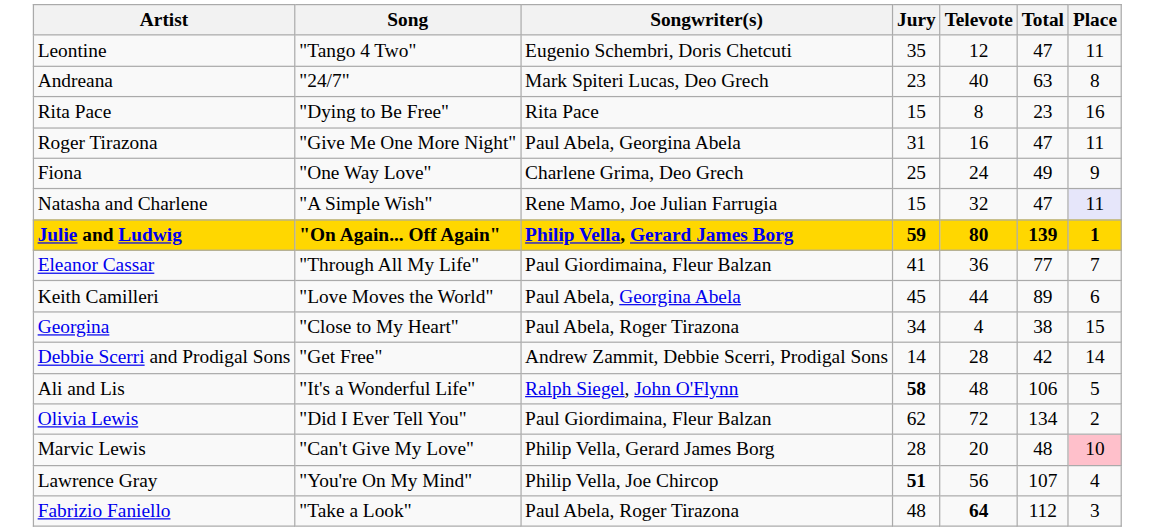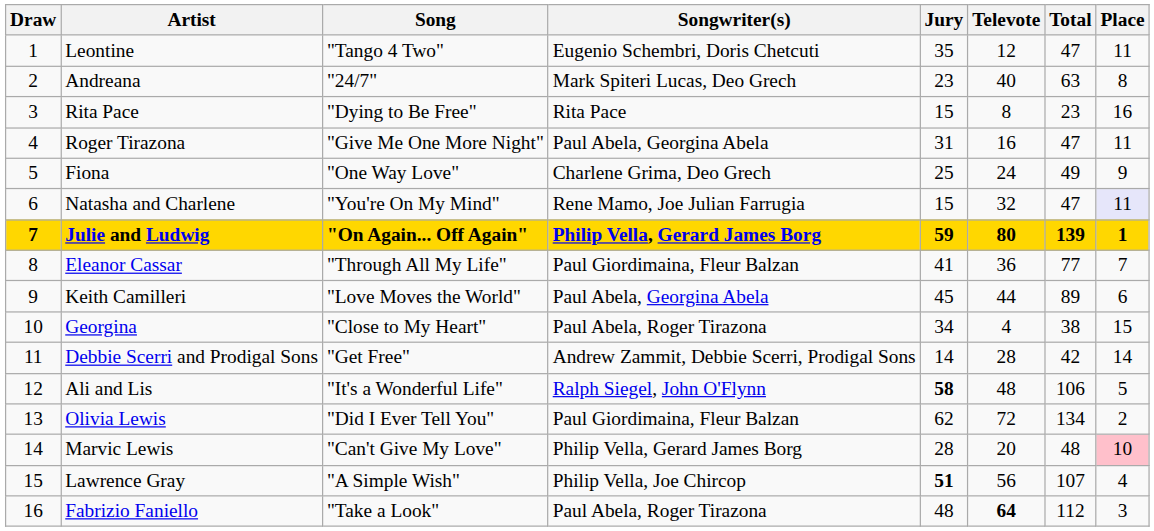 <table class="sortable wikitable" style="margin: 1em auto 1em auto; text-align:center">
 <tr>
+<th>Draw</th>
 <th>Artist</th>
 <th>Song</th>
 <th>Songwriter(s)</th>
 <th>Jury</th>
 <th>Televote</th>
 <th>Total</th>
 <th>Place</th>
 </tr>
 <tr>
+<td>1</td>
 <td align="left">Leontine</td>
 <td align="left">"Tango 4 Two"</td>
 <td align="left">Eugenio Schembri, Doris Chetcuti</td>
 <td>35</td>
 <td>12</td>
 <td>47</td>
 <td>11</td>
 </tr>
 <tr>
+<td>2</td>
 <td align="left">Andreana</td>
 <td align="left">"24/7"</td>
 <td align="left">Mark Spiteri Lucas, Deo Grech</td>
 <td>23</td>
 <td>40</td>
 <td>63</td>
 <td>8</td>
 </tr>
 <tr>
+<td>3</td>
 <td align="left">Rita Pace</td>
 <td align="left">"Dying to Be Free"</td>
 <td align="left">Rita Pace</td>
 <td>15</td>
 <td>8</td>
 <td>23</td>
 <td>16</td>
 </tr>
 <tr>
+<td>4</td>
 <td align="left">Roger Tirazona</td>
 <td align="left">"Give Me One More Night"</td>
 <td align="left">Paul Abela, Georgina Abela</td>
 <td>31</td>
 <td>16</td>
 <td>47</td>
 <td>11</td>
 </tr>
 <tr>
+<td>5</td>
 <td align="left">Fiona</td>
 <td align="left">"One Way Love"</td>
 <td align="left">Charlene Grima, Deo Grech</td>
 <td>25</td>
 <td>24</td>
 <td>49</td>
 <td>9</td>
 </tr>
 <tr>
+<td>6</td>
 <td align="left">Natasha and Charlene</td>
-<td align="left">"A Simple Wish"</td>
+<td align="left">"You're On My Mind"</td>
 <td align="left">Rene Mamo, Joe Julian Farrugia</td>
 <td>15</td>
 <td>32</td>
 <td>47</td>
 <td style="background: lavender;">11</td>
 </tr>
 <tr style="font-weight:bold; background:gold;">
+<td>7</td>
 <td align="left"><a href='#'>Julie</a> and <a href='#'>Ludwig</a></td>
 <td align="left">"On Again... Off Again"</td>
 <td align="left"><a href='#'>Philip Vella</a>, <a href='#'>Gerard James Borg</a></td>
 <td>59</td>
 <td>80</td>
 <td>139</td>
 <td>1</td>
 </tr>
 <tr>
+<td>8</td>
 <td align="left"><a href='#'>Eleanor Cassar</a></td>
 <td align="left">"Through All My Life"</td>
 <td align="left">Paul Giordimaina, Fleur Balzan</td>
 <td>41</td>
 <td>36</td>
 <td>77</td>
 <td>7</td>
 </tr>
 <tr>
+<td>9</td>
 <td align="left">Keith Camilleri</td>
 <td align="left">"Love Moves the World"</td>
 <td align="left">Paul Abela, <a href='#'>Georgina Abela</a></td>
 <td>45</td>
 <td>44</td>
 <td>89</td>
 <td>6</td>
 </tr>
 <tr>
+<td>10</td>
 <td align="left"><a href='#'>Georgina</a></td>
 <td align="left">"Close to My Heart"</td>
 <td align="left">Paul Abela, Roger Tirazona</td>
 <td>34</td>
 <td>4</td>
 <td>38</td>
 <td>15</td>
 </tr>
 <tr>
+<td>11</td>
 <td align="left"><a href='#'>Debbie Scerri</a> and Prodigal Sons</td>
 <td align="left">"Get Free"</td>
 <td align="left">Andrew Zammit, Debbie Scerri, Prodigal Sons</td>
 <td>14</td>
 <td>28</td>
 <td>42</td>
 <td>14</td>
 </tr>
 <tr>
+<td>12</td>
 <td align="left">Ali and Lis</td>
 <td align="left">"It's a Wonderful Life"</td>
 <td align="left"><a href='#'>Ralph Siegel</a>, <a href='#'>John O'Flynn</a></td>
 <td><strong>58</strong></td>
 <td>48</td>
 <td>106</td>
 <td>5</td>
 </tr>
 <tr>
+<td>13</td>
 <td align="left"><a href='#'>Olivia Lewis</a></td>
 <td align="left">"Did I Ever Tell You"</td>
 <td align="left">Paul Giordimaina, Fleur Balzan</td>
 <td>62</td>
 <td>72</td>
 <td>134</td>
 <td>2</td>
 </tr>
 <tr>
+<td>14</td>
 <td align="left">Marvic Lewis</td>
 <td align="left">"Can't Give My Love"</td>
 <td align="left">Philip Vella, Gerard James Borg</td>
 <td>28</td>
 <td>20</td>
 <td>48</td>
 <td style="background: pink;">10</td>
 </tr>
 <tr>
+<td>15</td>
 <td align="left">Lawrence Gray</td>
-<td align="left">"You're On My Mind"</td>
+<td align="left">"A Simple Wish"</td>
 <td align="left">Philip Vella, Joe Chircop</td>
 <td><strong>51</strong></td>
 <td>56</td>
 <td>107</td>
 <td>4</td>
 </tr>
 <tr>
+<td>16</td>
 <td align="left"><a href='#'>Fabrizio Faniello</a></td>
 <td align="left">"Take a Look"</td>
 <td align="left">Paul Abela, Roger Tirazona</td>
 <td>48</td>
 <td><strong>64</strong></td>
 <td>112</td>
 <td>3</td>
 </tr>
 </table>
